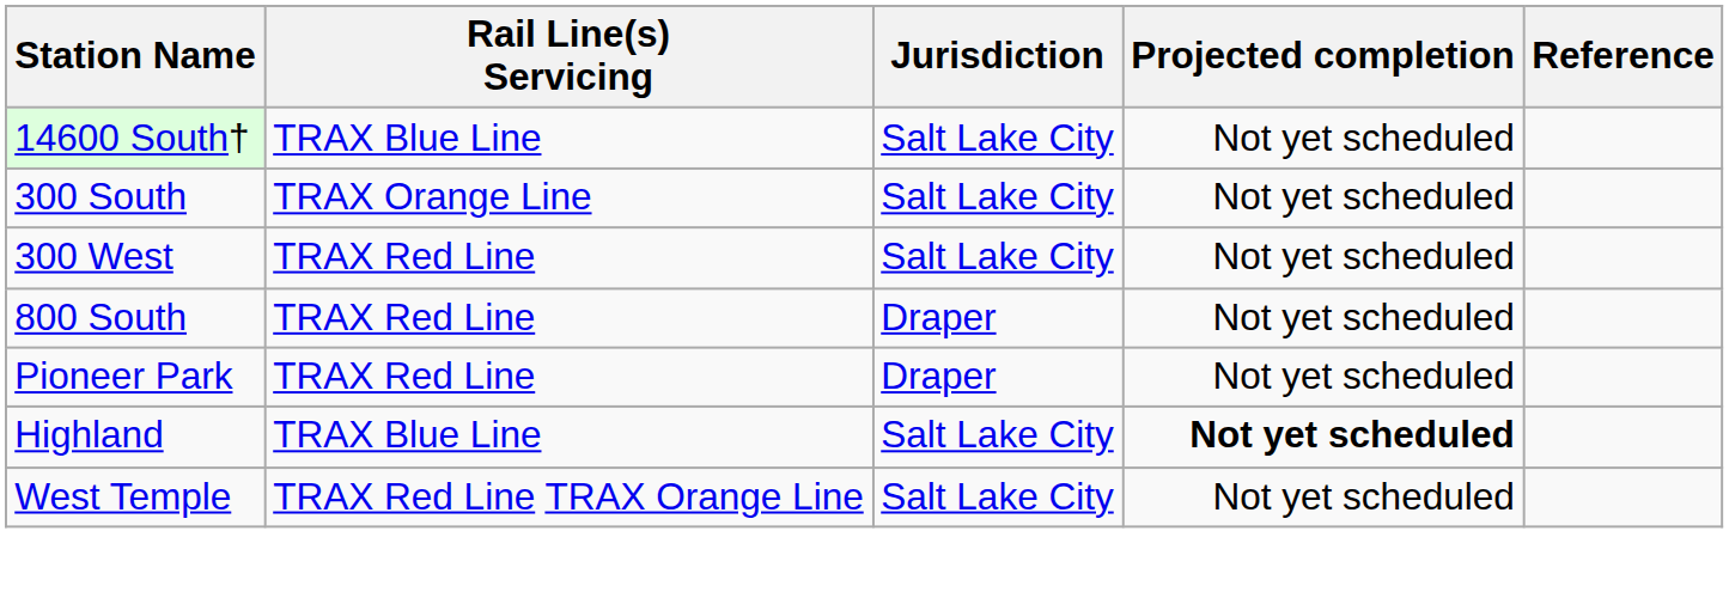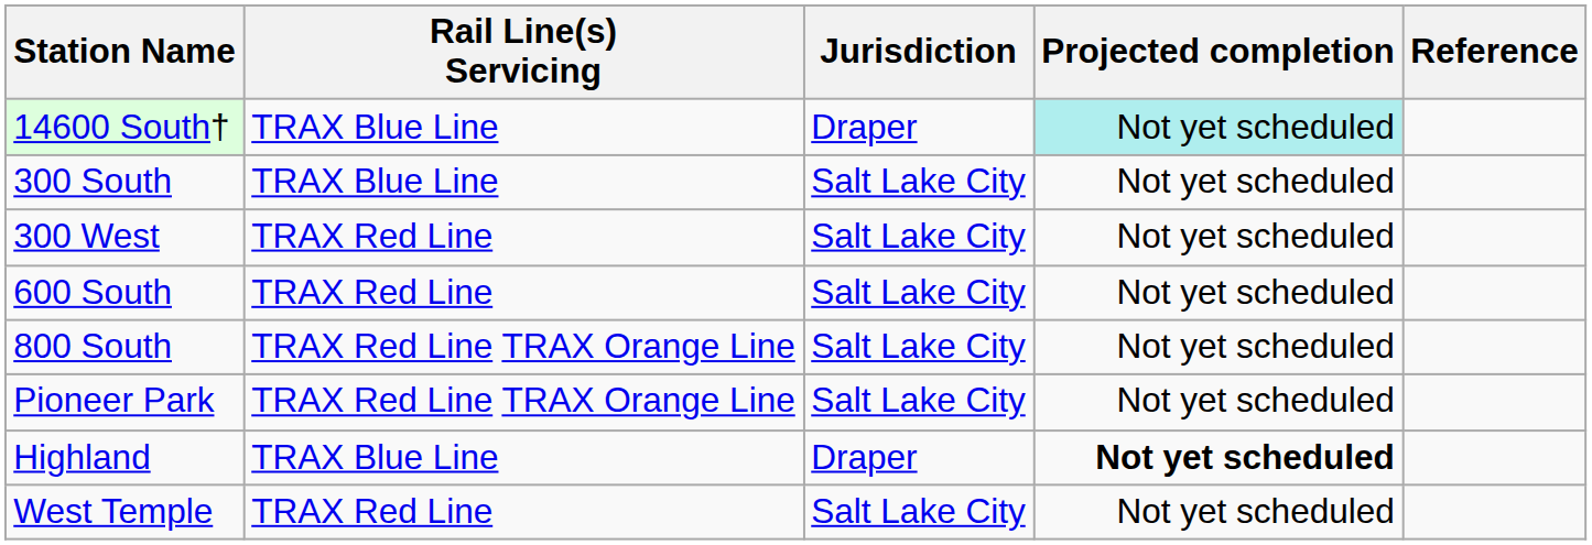 <table class="wikitable sortable">
 <tr>
 <th class="unsortable">Station Name</th>
 <th>Rail Line(s)<br>Servicing</th>
 <th>Jurisdiction</th>
 <th class="unsortable">Projected completion</th>
 <th class="unsortable">Reference</th>
 </tr>
 <tr>
 <td style="background:#dfd;"><a href='#'>14600 South</a>†</td>
 <td> <a href='#'>TRAX Blue Line</a></td>
-<td><a href='#'>Salt Lake City</a></td>
-<td align="right">Not yet scheduled</td>
+<td><a href='#'>Draper</a></td>
+<td align="right" style="background: paleturquoise;">Not yet scheduled</td>
 <td></td>
 </tr>
 <tr>
 <td><a href='#'>300 South</a></td>
-<td> <a href='#'>TRAX Orange Line</a></td>
+<td> <a href='#'>TRAX Blue Line</a></td>
 <td><a href='#'>Salt Lake City</a></td>
 <td align="right">Not yet scheduled</td>
 <td></td>
 </tr>
 <tr>
 <td><a href='#'>300 West</a></td>
 <td> <a href='#'>TRAX Red Line</a></td>
 <td><a href='#'>Salt Lake City</a></td>
 <td align="right">Not yet scheduled</td>
 <td></td>
 </tr>
 <tr>
+<td><a href='#'>600 South</a></td>
+<td> <a href='#'>TRAX Red Line</a></td>
+<td><a href='#'>Salt Lake City</a></td>
+<td align="right">Not yet scheduled</td>
+<td></td>
+</tr>
+<tr>
 <td><a href='#'>800 South</a></td>
-<td> <a href='#'>TRAX Red Line</a></td>
-<td><a href='#'>Draper</a></td>
+<td> <a href='#'>TRAX Red Line</a>  <a href='#'>TRAX Orange Line</a></td>
+<td><a href='#'>Salt Lake City</a></td>
 <td align="right">Not yet scheduled</td>
 <td></td>
 </tr>
 <tr>
 <td><a href='#'>Pioneer Park</a></td>
-<td> <a href='#'>TRAX Red Line</a></td>
-<td><a href='#'>Draper</a></td>
+<td> <a href='#'>TRAX Red Line</a>  <a href='#'>TRAX Orange Line</a></td>
+<td><a href='#'>Salt Lake City</a></td>
 <td align="right">Not yet scheduled</td>
 <td></td>
 </tr>
 <tr>
 <td><a href='#'>Highland</a></td>
 <td> <a href='#'>TRAX Blue Line</a></td>
-<td><a href='#'>Salt Lake City</a></td>
+<td><a href='#'>Draper</a></td>
 <td align="right"><strong>Not yet scheduled</strong></td>
 <td></td>
 </tr>
 <tr>
 <td><a href='#'>West Temple</a></td>
-<td> <a href='#'>TRAX Red Line</a>  <a href='#'>TRAX Orange Line</a></td>
+<td> <a href='#'>TRAX Red Line</a></td>
 <td><a href='#'>Salt Lake City</a></td>
 <td align="right">Not yet scheduled</td>
 <td></td>
 </tr>
 </table>
